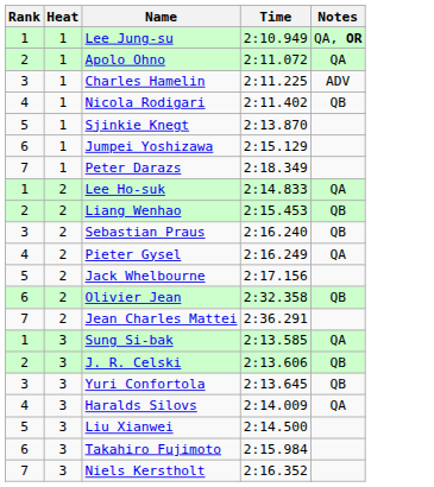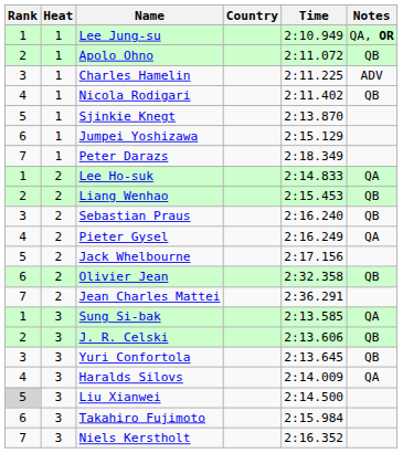 <table class="wikitable sortable" style="text-align:center">
 <tr>
 <th>Rank</th>
 <th>Heat</th>
 <th>Name</th>
+<th>Country</th>
 <th>Time</th>
 <th>Notes</th>
 </tr>
 <tr bgcolor=ccffcc>
 <td>1</td>
 <td>1</td>
 <td align=left><a href='#'>Lee Jung-su</a></td>
+<td align=left></td>
 <td>2:10.949</td>
 <td>QA, <strong>OR</strong></td>
 </tr>
 <tr bgcolor=ccffcc>
 <td>2</td>
 <td>1</td>
 <td align=left><a href='#'>Apolo Ohno</a></td>
+<td align=left></td>
 <td>2:11.072</td>
-<td>QA</td>
+<td>QB</td>
 </tr>
 <tr>
 <td>3</td>
 <td>1</td>
 <td align=left><a href='#'>Charles Hamelin</a></td>
+<td align=left></td>
 <td>2:11.225</td>
 <td>ADV</td>
 </tr>
 <tr>
 <td>4</td>
 <td>1</td>
 <td align=left><a href='#'>Nicola Rodigari</a></td>
+<td align=left></td>
 <td>2:11.402</td>
 <td>QB</td>
 </tr>
 <tr>
 <td>5</td>
 <td>1</td>
 <td align=left><a href='#'>Sjinkie Knegt</a></td>
+<td align=left></td>
 <td>2:13.870</td>
 <td></td>
 </tr>
 <tr>
 <td>6</td>
 <td>1</td>
 <td align=left><a href='#'>Jumpei Yoshizawa</a></td>
+<td align=left></td>
 <td>2:15.129</td>
 <td></td>
 </tr>
 <tr>
 <td>7</td>
 <td>1</td>
 <td align=left><a href='#'>Peter Darazs</a></td>
+<td align=left></td>
 <td>2:18.349</td>
 <td></td>
 </tr>
 <tr bgcolor=ccffcc>
 <td>1</td>
 <td>2</td>
 <td align=left><a href='#'>Lee Ho-suk</a></td>
+<td align=left></td>
 <td>2:14.833</td>
 <td>QA</td>
 </tr>
 <tr bgcolor=ccffcc>
 <td>2</td>
 <td>2</td>
 <td align=left><a href='#'>Liang Wenhao</a></td>
+<td align=left></td>
 <td>2:15.453</td>
 <td>QB</td>
 </tr>
 <tr>
 <td>3</td>
 <td>2</td>
 <td align=left><a href='#'>Sebastian Praus</a></td>
+<td align=left></td>
 <td>2:16.240</td>
 <td>QB</td>
 </tr>
 <tr>
 <td>4</td>
 <td>2</td>
 <td align=left><a href='#'>Pieter Gysel</a></td>
+<td align=left></td>
 <td>2:16.249</td>
 <td>QA</td>
 </tr>
 <tr>
 <td>5</td>
 <td>2</td>
 <td align=left><a href='#'>Jack Whelbourne</a></td>
+<td align=left></td>
 <td>2:17.156</td>
 <td></td>
 </tr>
 <tr bgcolor=ccffcc>
 <td>6</td>
 <td>2</td>
 <td align=left><a href='#'>Olivier Jean</a></td>
+<td align=left></td>
 <td>2:32.358</td>
 <td>QB</td>
 </tr>
 <tr>
 <td>7</td>
 <td>2</td>
 <td align=left><a href='#'>Jean Charles Mattei</a></td>
+<td align=left></td>
 <td>2:36.291</td>
 <td></td>
 </tr>
 <tr bgcolor=ccffcc>
 <td>1</td>
 <td>3</td>
 <td align=left><a href='#'>Sung Si-bak</a></td>
+<td align=left></td>
 <td>2:13.585</td>
 <td>QA</td>
 </tr>
 <tr bgcolor=ccffcc>
 <td>2</td>
 <td>3</td>
 <td align=left><a href='#'>J. R. Celski</a></td>
+<td align=left></td>
 <td>2:13.606</td>
 <td>QB</td>
 </tr>
 <tr>
 <td>3</td>
 <td>3</td>
 <td align=left><a href='#'>Yuri Confortola</a></td>
+<td align=left></td>
 <td>2:13.645</td>
 <td>QB</td>
 </tr>
 <tr>
 <td>4</td>
 <td>3</td>
 <td align=left><a href='#'>Haralds Silovs</a></td>
+<td align=left></td>
 <td>2:14.009</td>
 <td>QA</td>
 </tr>
 <tr>
-<td>5</td>
+<td style="background: lightgrey;">5</td>
 <td>3</td>
 <td align=left><a href='#'>Liu Xianwei</a></td>
+<td align=left></td>
 <td>2:14.500</td>
 <td></td>
 </tr>
 <tr>
 <td>6</td>
 <td>3</td>
 <td align=left><a href='#'>Takahiro Fujimoto</a></td>
+<td align=left></td>
 <td>2:15.984</td>
 <td></td>
 </tr>
 <tr>
 <td>7</td>
 <td>3</td>
 <td align=left><a href='#'>Niels Kerstholt</a></td>
+<td align=left></td>
 <td>2:16.352</td>
 <td></td>
 </tr>
 </table>
